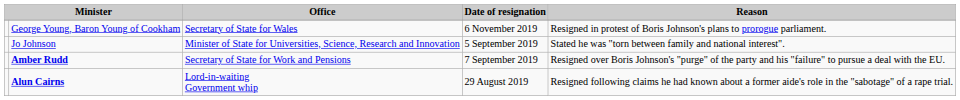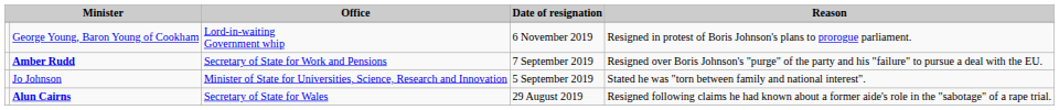 <table class="wikitable">
 <tr>
 <th colspan="2" style="background:#ccc;">Minister<br></th>
 <th style="background:#ccc;">Office</th>
 <th style="background:#ccc;">Date of resignation</th>
 <th style="background:#ccc;">Reason</th>
 </tr>
 <tr>
 </tr>
 <tr>
 <td></td>
 <td><a href='#'>George Young, Baron Young of Cookham</a></td>
-<td><a href='#'>Secretary of State for Wales</a></td>
+<td><a href='#'>Lord-in-waiting</a><br><a href='#'>Government whip</a></td>
 <td>6 November 2019</td>
 <td>Resigned in protest of Boris Johnson's plans to <a href='#'>prorogue</a> parliament.</td>
+</tr>
+<tr>
+<td></td>
+<td><strong><a href='#'>Amber Rudd</a></strong></td>
+<td><a href='#'>Secretary of State for Work and Pensions</a></td>
+<td>7 September 2019</td>
+<td>Resigned over Boris Johnson's "purge" of the party and his "failure" to pursue a deal with the EU.</td>
 </tr>
 <tr>
 <td></td>
 <td><a href='#'>Jo Johnson</a></td>
 <td><a href='#'>Minister of State for Universities, Science, Research and Innovation</a></td>
 <td>5 September 2019</td>
 <td>Stated he was "torn between family and national interest".</td>
 </tr>
 <tr>
 <td></td>
-<td><strong><a href='#'>Amber Rudd</a></strong></td>
-<td><a href='#'>Secretary of State for Work and Pensions</a></td>
-<td>7 September 2019</td>
-<td>Resigned over Boris Johnson's "purge" of the party and his "failure" to pursue a deal with the EU.</td>
-</tr>
-<tr>
-<td></td>
 <td><strong><a href='#'>Alun Cairns</a></strong></td>
-<td><a href='#'>Lord-in-waiting</a><br><a href='#'>Government whip</a></td>
+<td><a href='#'>Secretary of State for Wales</a></td>
 <td>29 August 2019</td>
 <td>Resigned following claims he had known about a former aide's role in the "sabotage" of a rape trial.</td>
 </tr>
 </table>
